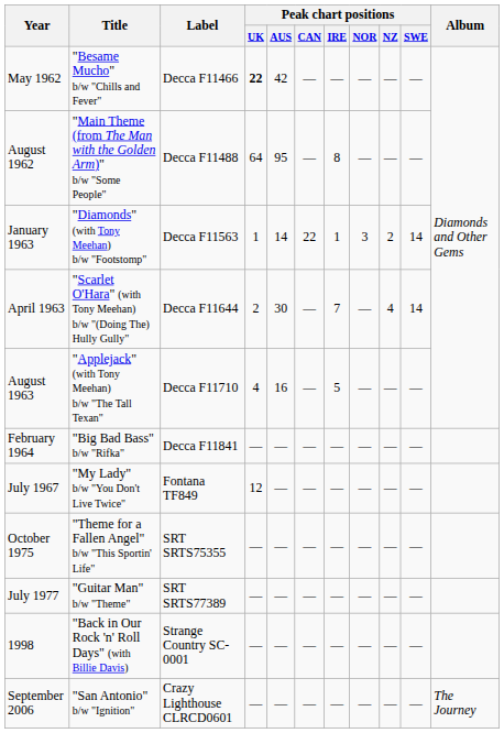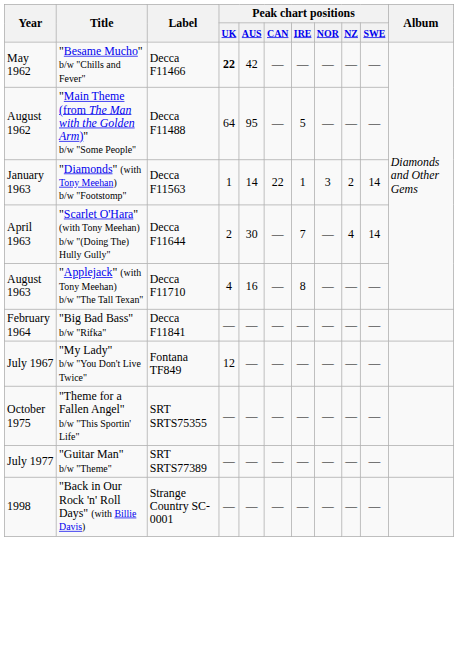 <table class="wikitable">
 <tr>
 <th rowspan="2">Year</th>
 <th rowspan="2">Title</th>
 <th rowspan="2">Label</th>
 <th colspan="7">Peak chart positions</th>
 <th rowspan="2">Album</th>
 </tr>
 <tr>
 <th><small><a href='#'>UK</a></small><br></th>
 <th><small><a href='#'>AUS</a></small><br></th>
 <th><small><a href='#'>CAN</a></small><br></th>
 <th><small><a href='#'>IRE</a></small><br></th>
 <th><small><a href='#'>NOR</a></small><br></th>
 <th><small><a href='#'>NZ</a></small><br></th>
 <th><small><a href='#'>SWE</a></small><br></th>
 </tr>
 <tr>
 <td>May 1962</td>
 <td>"<a href='#'>Besame Mucho</a>"<br><small>b/w "Chills and Fever"</small></td>
 <td>Decca F11466</td>
 <td style="text-align:center;"><strong>22</strong></td>
 <td style="text-align:center;">42</td>
 <td style="text-align:center;">—</td>
 <td style="text-align:center;">—</td>
 <td style="text-align:center;">—</td>
 <td style="text-align:center;">—</td>
 <td style="text-align:center;">—</td>
 <td rowspan="5"><em>Diamonds and Other Gems</em></td>
 </tr>
 <tr>
 <td>August 1962</td>
 <td>"<a href='#'>Main Theme (from <em>The Man with the Golden Arm</em>)</a>"<br><small>b/w "Some People"</small></td>
 <td>Decca F11488</td>
 <td style="text-align:center;">64</td>
 <td style="text-align:center;">95</td>
 <td style="text-align:center;">—</td>
-<td style="text-align:center;">8</td>
+<td style="text-align:center;">5</td>
 <td style="text-align:center;">—</td>
 <td style="text-align:center;">—</td>
 <td style="text-align:center;">—</td>
 </tr>
 <tr>
 <td>January 1963</td>
 <td>"<a href='#'>Diamonds</a>" <small>(with <a href='#'>Tony Meehan</a>)</small><br><small>b/w "Footstomp"</small></td>
 <td>Decca F11563</td>
 <td style="text-align:center;">1</td>
 <td style="text-align:center;">14</td>
 <td style="text-align:center;">22</td>
 <td style="text-align:center;">1</td>
 <td style="text-align:center;">3</td>
 <td style="text-align:center;">2</td>
 <td style="text-align:center;">14</td>
 </tr>
 <tr>
 <td>April 1963</td>
 <td>"<a href='#'>Scarlet O'Hara</a>" <small>(with Tony Meehan)</small><br><small>b/w "(Doing The) Hully Gully"</small></td>
 <td>Decca F11644</td>
 <td style="text-align:center;">2</td>
 <td style="text-align:center;">30</td>
 <td style="text-align:center;">—</td>
 <td style="text-align:center;">7</td>
 <td style="text-align:center;">—</td>
 <td style="text-align:center;">4</td>
 <td style="text-align:center;">14</td>
 </tr>
 <tr>
 <td>August 1963</td>
 <td>"<a href='#'>Applejack</a>" <small>(with Tony Meehan)</small><br><small>b/w "The Tall Texan"</small></td>
 <td>Decca F11710</td>
 <td style="text-align:center;">4</td>
 <td style="text-align:center;">16</td>
 <td style="text-align:center;">—</td>
-<td style="text-align:center;">5</td>
+<td style="text-align:center;">8</td>
 <td style="text-align:center;">—</td>
 <td style="text-align:center;">—</td>
 <td style="text-align:center;">—</td>
 </tr>
 <tr>
 <td>February 1964</td>
 <td>"Big Bad Bass"<br><small>b/w "Rifka"</small></td>
 <td>Decca F11841</td>
 <td style="text-align:center;">—</td>
 <td style="text-align:center;">—</td>
 <td style="text-align:center;">—</td>
 <td style="text-align:center;">—</td>
 <td style="text-align:center;">—</td>
 <td style="text-align:center;">—</td>
 <td style="text-align:center;">—</td>
 <td></td>
 </tr>
 <tr>
 <td>July 1967</td>
 <td>"My Lady"<br><small>b/w "You Don't Live Twice"</small></td>
 <td>Fontana TF849</td>
 <td style="text-align:center;">12</td>
 <td style="text-align:center;">—</td>
 <td style="text-align:center;">—</td>
 <td style="text-align:center;">—</td>
 <td style="text-align:center;">—</td>
 <td style="text-align:center;">—</td>
 <td style="text-align:center;">—</td>
 <td></td>
 </tr>
 <tr>
 <td>October 1975</td>
 <td>"Theme for a Fallen Angel"<br><small>b/w "This Sportin' Life"</small></td>
 <td>SRT SRTS75355</td>
 <td style="text-align:center;">—</td>
 <td style="text-align:center;">—</td>
 <td style="text-align:center;">—</td>
 <td style="text-align:center;">—</td>
 <td style="text-align:center;">—</td>
 <td style="text-align:center;">—</td>
 <td style="text-align:center;">—</td>
 <td></td>
 </tr>
 <tr>
 <td>July 1977</td>
 <td>"Guitar Man"<br><small>b/w "Theme"</small></td>
 <td>SRT SRTS77389</td>
 <td style="text-align:center;">—</td>
 <td style="text-align:center;">—</td>
 <td style="text-align:center;">—</td>
 <td style="text-align:center;">—</td>
 <td style="text-align:center;">—</td>
 <td style="text-align:center;">—</td>
 <td style="text-align:center;">—</td>
 <td></td>
 </tr>
 <tr>
 <td>1998</td>
 <td>"Back in Our Rock 'n' Roll Days" <small>(with <a href='#'>Billie Davis</a>)</small></td>
 <td>Strange Country SC-0001</td>
 <td style="text-align:center;">—</td>
 <td style="text-align:center;">—</td>
 <td style="text-align:center;">—</td>
 <td style="text-align:center;">—</td>
 <td style="text-align:center;">—</td>
 <td style="text-align:center;">—</td>
 <td style="text-align:center;">—</td>
 <td></td>
 </tr>
-<tr>
-<td>September 2006</td>
-<td>"San Antonio"<br><small>b/w "Ignition"</small></td>
-<td>Crazy Lighthouse CLRCD0601</td>
-<td style="text-align:center;">—</td>
-<td style="text-align:center;">—</td>
-<td style="text-align:center;">—</td>
-<td style="text-align:center;">—</td>
-<td style="text-align:center;">—</td>
-<td style="text-align:center;">—</td>
-<td style="text-align:center;">—</td>
-<td><em>The Journey</em></td>
-</tr>
 </table>
